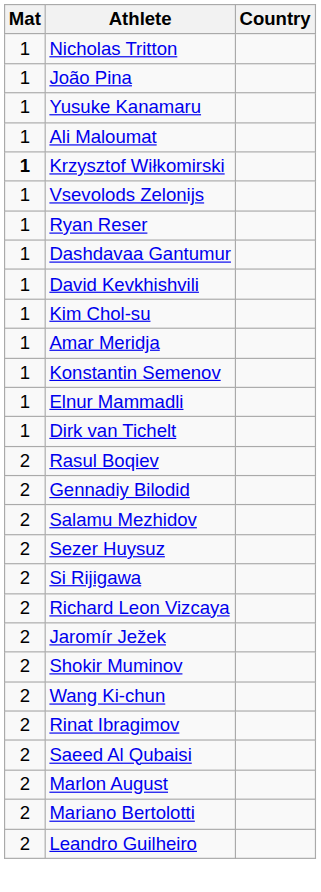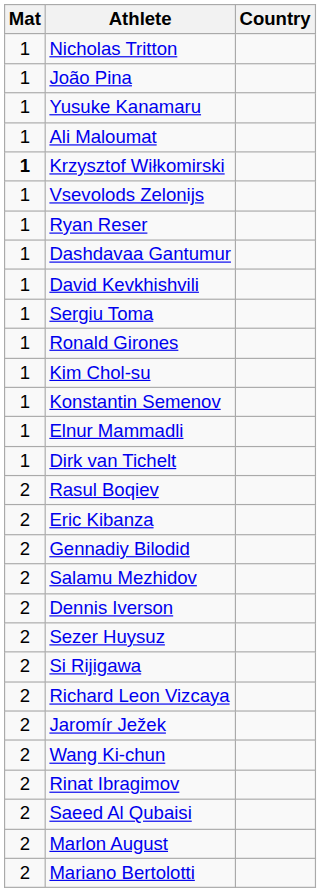 <table class="wikitable sortable" style="text-align:center">
 <tr>
 <th>Mat</th>
 <th>Athlete</th>
 <th>Country</th>
 </tr>
 <tr>
 <td>1</td>
 <td align="left"><a href='#'>Nicholas Tritton</a></td>
 <td></td>
 </tr>
 <tr>
 <td>1</td>
 <td align="left"><a href='#'>João Pina</a></td>
 <td></td>
 </tr>
 <tr>
 <td>1</td>
 <td align="left"><a href='#'>Yusuke Kanamaru</a></td>
 <td></td>
 </tr>
 <tr>
 <td>1</td>
 <td align="left"><a href='#'>Ali Maloumat</a></td>
 <td></td>
 </tr>
 <tr>
 <td><strong>1</strong></td>
 <td align="left"><a href='#'>Krzysztof Wiłkomirski</a></td>
 <td></td>
 </tr>
 <tr>
 <td>1</td>
 <td align="left"><a href='#'>Vsevolods Zelonijs</a></td>
 <td></td>
 </tr>
 <tr>
 <td>1</td>
 <td align="left"><a href='#'>Ryan Reser</a></td>
 <td></td>
 </tr>
 <tr>
 <td>1</td>
 <td align="left"><a href='#'>Dashdavaa Gantumur</a></td>
 <td></td>
 </tr>
 <tr>
 <td>1</td>
 <td align="left"><a href='#'>David Kevkhishvili</a></td>
 <td></td>
 </tr>
 <tr>
 <td>1</td>
-<td align="left"><a href='#'>Kim Chol-su</a></td>
+<td align="left"><a href='#'>Sergiu Toma</a></td>
 <td></td>
 </tr>
 <tr>
 <td>1</td>
-<td align="left"><a href='#'>Amar Meridja</a></td>
+<td align="left"><a href='#'>Ronald Girones</a></td>
+<td></td>
+</tr>
+<tr>
+<td>1</td>
+<td align="left"><a href='#'>Kim Chol-su</a></td>
 <td></td>
 </tr>
 <tr>
 <td>1</td>
 <td align="left"><a href='#'>Konstantin Semenov</a></td>
 <td></td>
 </tr>
 <tr>
 <td>1</td>
 <td align="left"><a href='#'>Elnur Mammadli</a></td>
 <td></td>
 </tr>
 <tr>
 <td>1</td>
 <td align="left"><a href='#'>Dirk van Tichelt</a></td>
 <td></td>
 </tr>
 <tr>
 <td>2</td>
 <td align="left"><a href='#'>Rasul Boqiev</a></td>
 <td></td>
 </tr>
 <tr>
 <td>2</td>
+<td align="left"><a href='#'>Eric Kibanza</a></td>
+<td></td>
+</tr>
+<tr>
+<td>2</td>
 <td align="left"><a href='#'>Gennadiy Bilodid</a></td>
 <td></td>
 </tr>
 <tr>
 <td>2</td>
 <td align="left"><a href='#'>Salamu Mezhidov</a></td>
+<td></td>
+</tr>
+<tr>
+<td>2</td>
+<td align="left"><a href='#'>Dennis Iverson</a></td>
 <td></td>
 </tr>
 <tr>
 <td>2</td>
 <td align="left"><a href='#'>Sezer Huysuz</a></td>
 <td></td>
 </tr>
 <tr>
 <td>2</td>
 <td align="left"><a href='#'>Si Rijigawa</a></td>
 <td></td>
 </tr>
 <tr>
 <td>2</td>
 <td align="left"><a href='#'>Richard Leon Vizcaya</a></td>
 <td></td>
 </tr>
 <tr>
 <td>2</td>
 <td align="left"><a href='#'>Jaromír Ježek</a></td>
-<td></td>
-</tr>
-<tr>
-<td>2</td>
-<td align="left"><a href='#'>Shokir Muminov</a></td>
 <td></td>
 </tr>
 <tr>
 <td>2</td>
 <td align="left"><a href='#'>Wang Ki-chun</a></td>
 <td></td>
 </tr>
 <tr>
 <td>2</td>
 <td align="left"><a href='#'>Rinat Ibragimov</a></td>
 <td></td>
 </tr>
 <tr>
 <td>2</td>
 <td align="left"><a href='#'>Saeed Al Qubaisi</a></td>
 <td></td>
 </tr>
 <tr>
 <td>2</td>
 <td align="left"><a href='#'>Marlon August</a></td>
 <td></td>
 </tr>
 <tr>
 <td>2</td>
 <td align="left"><a href='#'>Mariano Bertolotti</a></td>
 <td></td>
 </tr>
-<tr>
-<td>2</td>
-<td align="left"><a href='#'>Leandro Guilheiro</a></td>
-<td></td>
-</tr>
 </table>
